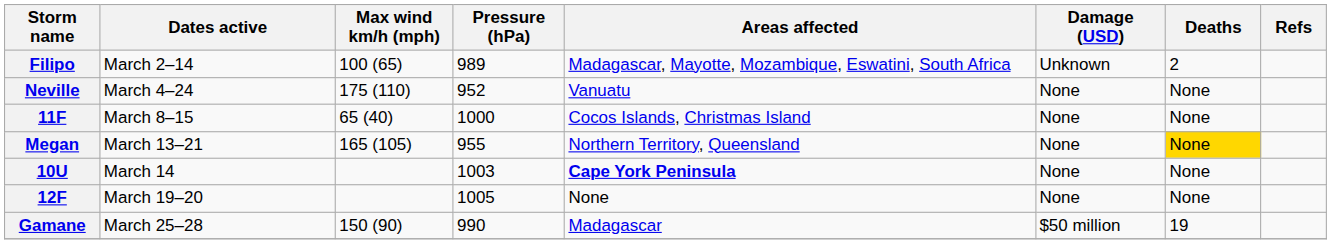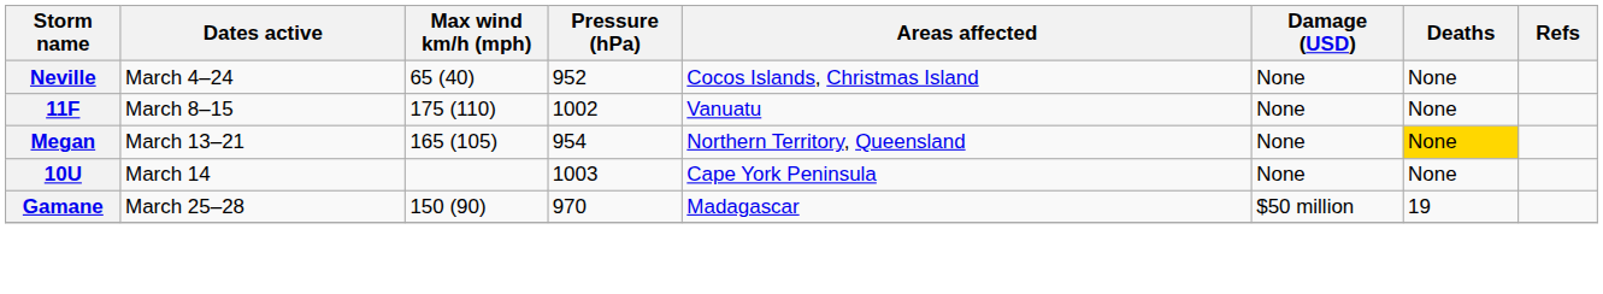 <table class="wikitable">
 <tr>
 <th width="2%">Storm name</th>
 <th width="10%">Dates active</th>
 <th width="5%">Max wind<br>km/h (mph)</th>
 <th width="3%">Pressure<br>(hPa)</th>
 <th width="20%">Areas affected</th>
 <th width="5%">Damage<br>(<a href='#'>USD</a>)</th>
 <th width="3%">Deaths</th>
 <th width="2%">Refs</th>
 </tr>
 <tr>
-<th><a href='#'>Filipo</a></th>
-<td>March 2–14</td>
-<td>100 (65)</td>
-<td>989</td>
-<td><a href='#'>Madagascar</a>, <a href='#'>Mayotte</a>, <a href='#'>Mozambique</a>, <a href='#'>Eswatini</a>, <a href='#'>South Africa</a></td>
-<td>Unknown</td>
-<td>2</td>
-<td></td>
-</tr>
-<tr>
 <th><a href='#'>Neville</a></th>
 <td>March 4–24</td>
-<td>175 (110)</td>
+<td>65 (40)</td>
 <td>952</td>
-<td><a href='#'>Vanuatu</a></td>
+<td><a href='#'>Cocos Islands</a>, <a href='#'>Christmas Island</a></td>
 <td>None</td>
 <td>None</td>
 <td></td>
 </tr>
 <tr>
 <th><a href='#'>11F</a></th>
 <td>March 8–15</td>
-<td>65 (40)</td>
-<td>1000</td>
-<td><a href='#'>Cocos Islands</a>, <a href='#'>Christmas Island</a></td>
+<td>175 (110)</td>
+<td>1002</td>
+<td><a href='#'>Vanuatu</a></td>
 <td>None</td>
 <td>None</td>
 <td></td>
 </tr>
 <tr>
 <th><a href='#'>Megan</a></th>
 <td>March 13–21</td>
 <td>165 (105)</td>
-<td>955</td>
+<td>954</td>
 <td><a href='#'>Northern Territory</a>, <a href='#'>Queensland</a></td>
 <td>None</td>
 <td style="background: gold;">None</td>
 <td></td>
 </tr>
 <tr>
 <th><a href='#'>10U</a></th>
 <td>March 14</td>
 <td></td>
 <td>1003</td>
-<td><strong><a href='#'>Cape York Peninsula</a></strong></td>
-<td>None</td>
-<td>None</td>
-<td></td>
-</tr>
-<tr>
-<th><a href='#'>12F</a></th>
-<td>March 19–20</td>
-<td></td>
-<td>1005</td>
-<td>None</td>
+<td><a href='#'>Cape York Peninsula</a></td>
 <td>None</td>
 <td>None</td>
 <td></td>
 </tr>
 <tr>
 <th><a href='#'>Gamane</a></th>
 <td>March 25–28</td>
 <td>150 (90)</td>
-<td>990</td>
+<td>970</td>
 <td><a href='#'>Madagascar</a></td>
 <td>$50 million</td>
 <td>19</td>
 <td></td>
 </tr>
 <tr>
 </tr>
 </table>
